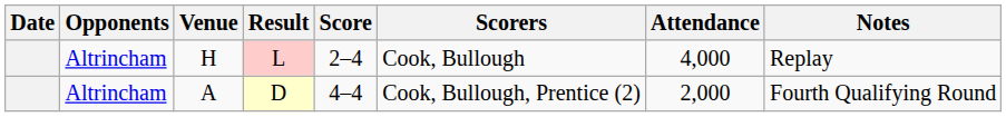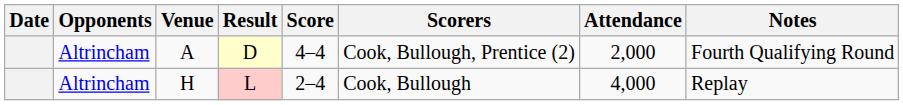 <table class="wikitable sortable plainrowheaders" style="text-align:center">
 <tr>
 <th scope="col">Date</th>
 <th scope="col">Opponents</th>
 <th scope="col">Venue</th>
 <th scope="col">Result</th>
 <th scope="col">Score</th>
 <th scope="col" class="unsortable">Scorers</th>
 <th scope="col">Attendance</th>
 <th scope="col" class="unsortable">Notes</th>
 </tr>
 <tr>
 <th scope="row"></th>
 <td align="left"><a href='#'>Altrincham</a></td>
+<td>A</td>
+<td style="background-color:#FFFFCC">D</td>
+<td>4–4</td>
+<td align="left">Cook, Bullough, Prentice (2)</td>
+<td>2,000</td>
+<td align="left">Fourth Qualifying Round</td>
+</tr>
+<tr>
+<th scope="row"></th>
+<td align="left"><a href='#'>Altrincham</a></td>
 <td>H</td>
 <td style="background-color:#FFCCCC">L</td>
 <td>2–4</td>
 <td align="left">Cook, Bullough</td>
 <td>4,000</td>
 <td align="left">Replay</td>
 </tr>
-<tr>
-<th scope="row"></th>
-<td align="left"><a href='#'>Altrincham</a></td>
-<td>A</td>
-<td style="background-color:#FFFFCC">D</td>
-<td>4–4</td>
-<td align="left">Cook, Bullough, Prentice (2)</td>
-<td>2,000</td>
-<td align="left">Fourth Qualifying Round</td>
-</tr>
 </table>
